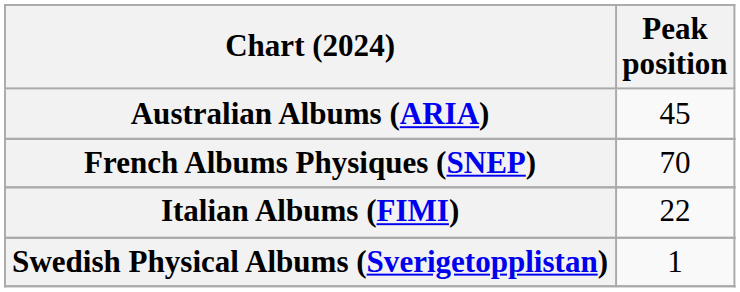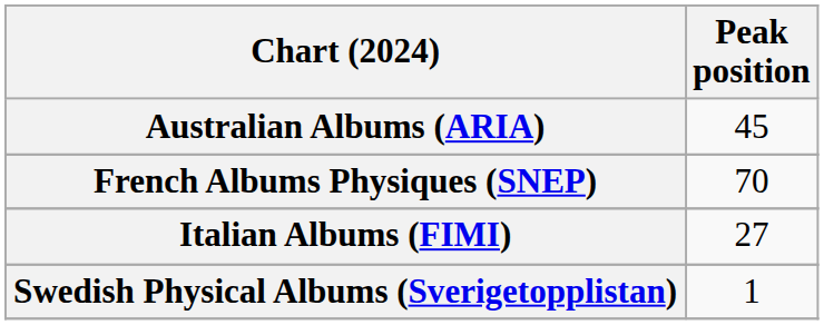 <table class="wikitable sortable plainrowheaders" style="text-align:center">
 <tr>
 <th scope="col">Chart (2024)</th>
 <th scope="col">Peak<br>position</th>
 </tr>
 <tr>
 <th scope="row">Australian Albums (<a href='#'>ARIA</a>)</th>
 <td>45</td>
 </tr>
 <tr>
 </tr>
 <tr>
 </tr>
 <tr>
 </tr>
 <tr>
 <th scope="row">French Albums Physiques (<a href='#'>SNEP</a>)</th>
 <td>70</td>
 </tr>
 <tr>
 </tr>
 <tr>
 </tr>
 <tr>
 <th scope="row">Italian Albums (<a href='#'>FIMI</a>)</th>
-<td>22</td>
+<td>27</td>
 </tr>
 <tr>
 </tr>
 <tr>
 </tr>
 <tr>
 </tr>
 <tr>
 </tr>
 <tr>
 <th scope="row">Swedish Physical Albums (<a href='#'>Sverigetopplistan</a>)</th>
 <td>1</td>
 </tr>
 <tr>
 </tr>
 <tr>
 </tr>
 <tr>
 </tr>
 <tr>
 </tr>
 <tr>
 </tr>
 <tr>
 </tr>
 </table>
